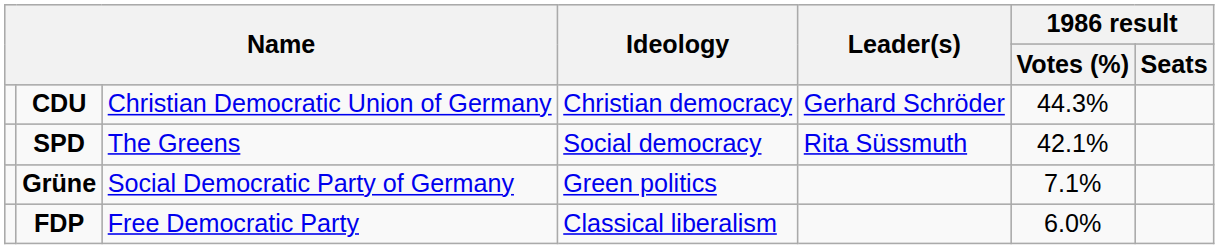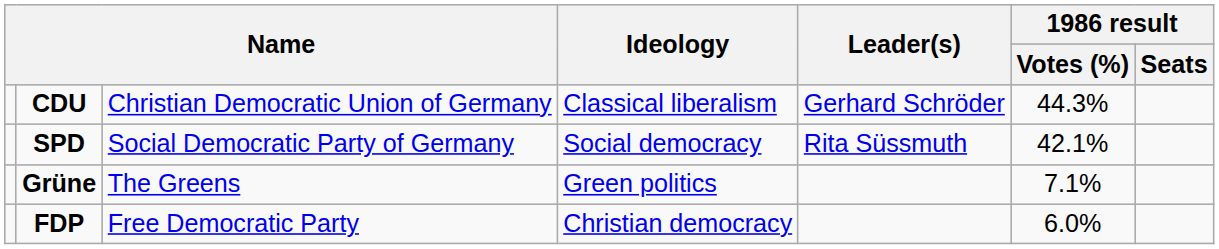 <table class="wikitable">
 <tr>
 <th rowspan=2 colspan=3>Name</th>
 <th rowspan=2>Ideology</th>
 <th rowspan=2>Leader(s)</th>
 <th colspan=2>1986 result</th>
 </tr>
 <tr>
 <th>Votes (%)</th>
 <th>Seats</th>
 </tr>
 <tr>
 <td bgcolor=></td>
 <td align=center><strong>CDU</strong></td>
 <td><a href='#'>Christian Democratic Union of Germany</a><br></td>
-<td><a href='#'>Christian democracy</a></td>
+<td><a href='#'>Classical liberalism</a></td>
 <td><a href='#'>Gerhard Schröder</a></td>
 <td align=center>44.3%</td>
 <td></td>
 </tr>
 <tr>
 <td bgcolor=></td>
 <td align=center><strong>SPD</strong></td>
-<td><a href='#'>The Greens</a><br></td>
+<td><a href='#'>Social Democratic Party of Germany</a><br></td>
 <td><a href='#'>Social democracy</a></td>
 <td><a href='#'>Rita Süssmuth</a></td>
 <td align=center>42.1%</td>
 <td></td>
 </tr>
 <tr>
 <td bgcolor=></td>
 <td align=center><strong>Grüne</strong></td>
-<td><a href='#'>Social Democratic Party of Germany</a><br></td>
+<td><a href='#'>The Greens</a><br></td>
 <td><a href='#'>Green politics</a></td>
 <td></td>
 <td align=center>7.1%</td>
 <td></td>
 </tr>
 <tr>
 <td bgcolor=></td>
 <td align=center><strong>FDP</strong></td>
 <td><a href='#'>Free Democratic Party</a><br></td>
-<td><a href='#'>Classical liberalism</a></td>
+<td><a href='#'>Christian democracy</a></td>
 <td></td>
 <td align=center>6.0%</td>
 <td></td>
 </tr>
 </table>
